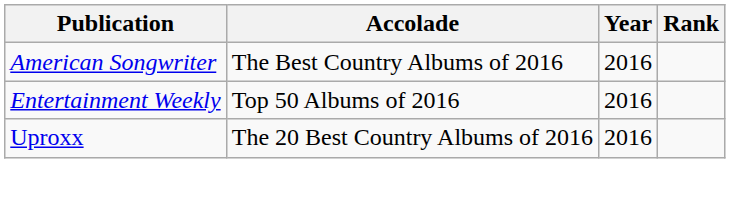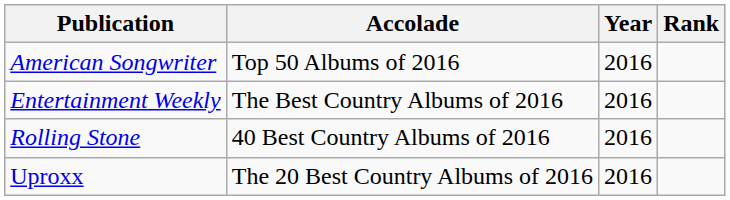 <table class="sortable wikitable">
 <tr>
 <th>Publication</th>
 <th>Accolade</th>
 <th>Year</th>
 <th>Rank</th>
 </tr>
 <tr>
 <td><em><a href='#'>American Songwriter</a></em></td>
+<td>Top 50 Albums of 2016</td>
+<td>2016</td>
+<td></td>
+</tr>
+<tr>
+<td><em><a href='#'>Entertainment Weekly</a></em></td>
 <td>The Best Country Albums of 2016</td>
 <td>2016</td>
 <td></td>
 </tr>
 <tr>
-<td><em><a href='#'>Entertainment Weekly</a></em></td>
-<td>Top 50 Albums of 2016</td>
+<td><em><a href='#'>Rolling Stone</a></em></td>
+<td>40 Best Country Albums of 2016</td>
 <td>2016</td>
 <td></td>
 </tr>
 <tr>
 <td><a href='#'>Uproxx</a></td>
 <td>The 20 Best Country Albums of 2016</td>
 <td>2016</td>
 <td></td>
 </tr>
 </table>
